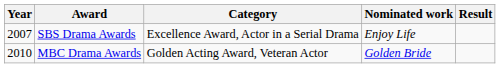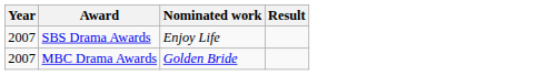 <table class="wikitable">
 <tr>
 <th width=10>Year</th>
 <th>Award</th>
-<th>Category</th>
 <th>Nominated work</th>
 <th>Result</th>
 </tr>
 <tr>
 <td>2007</td>
 <td><a href='#'>SBS Drama Awards</a></td>
-<td>Excellence Award, Actor in a Serial Drama</td>
 <td><em>Enjoy Life</em></td>
 <td></td>
 </tr>
 <tr>
-<td>2010</td>
+<td>2007</td>
 <td><a href='#'>MBC Drama Awards</a></td>
-<td>Golden Acting Award, Veteran Actor</td>
 <td><em><a href='#'>Golden Bride</a></em></td>
 <td></td>
 </tr>
 </table>
